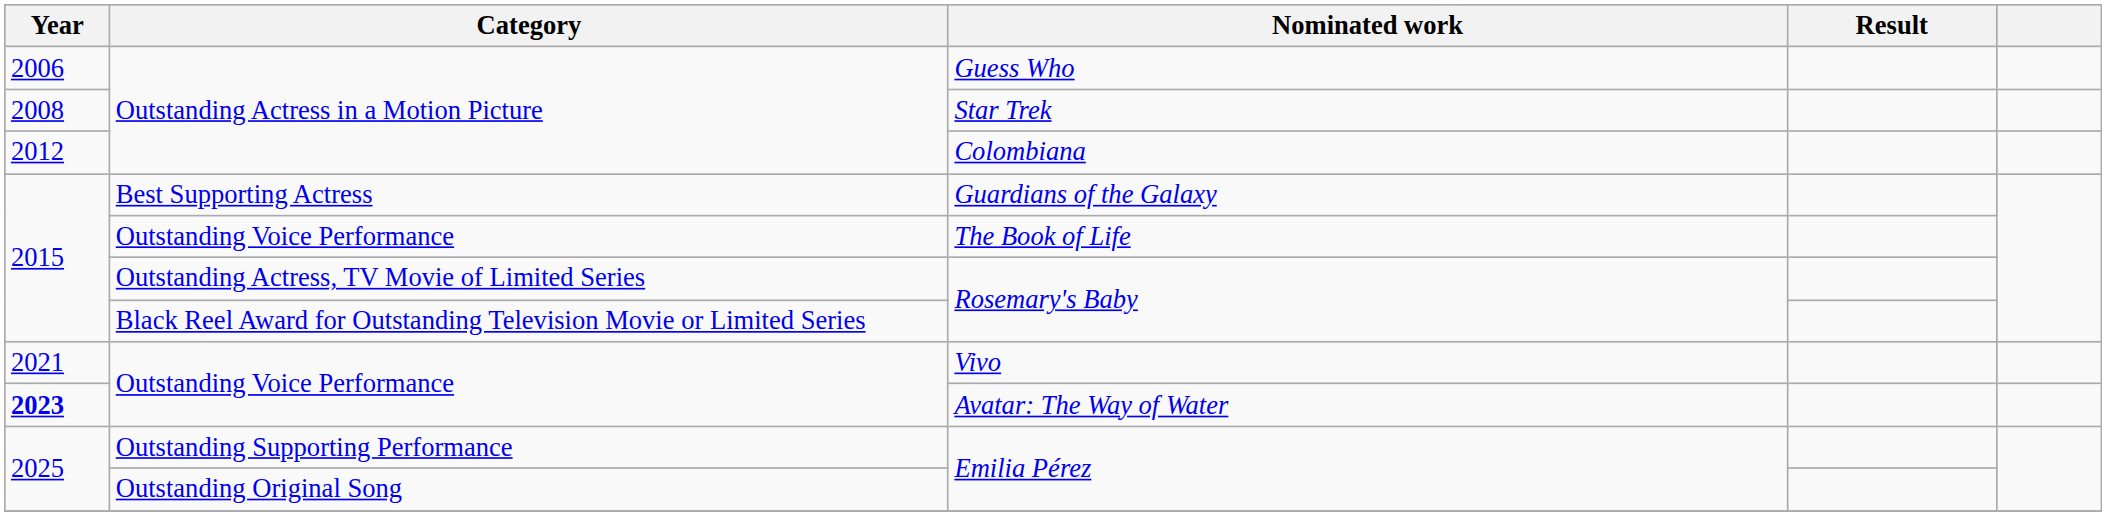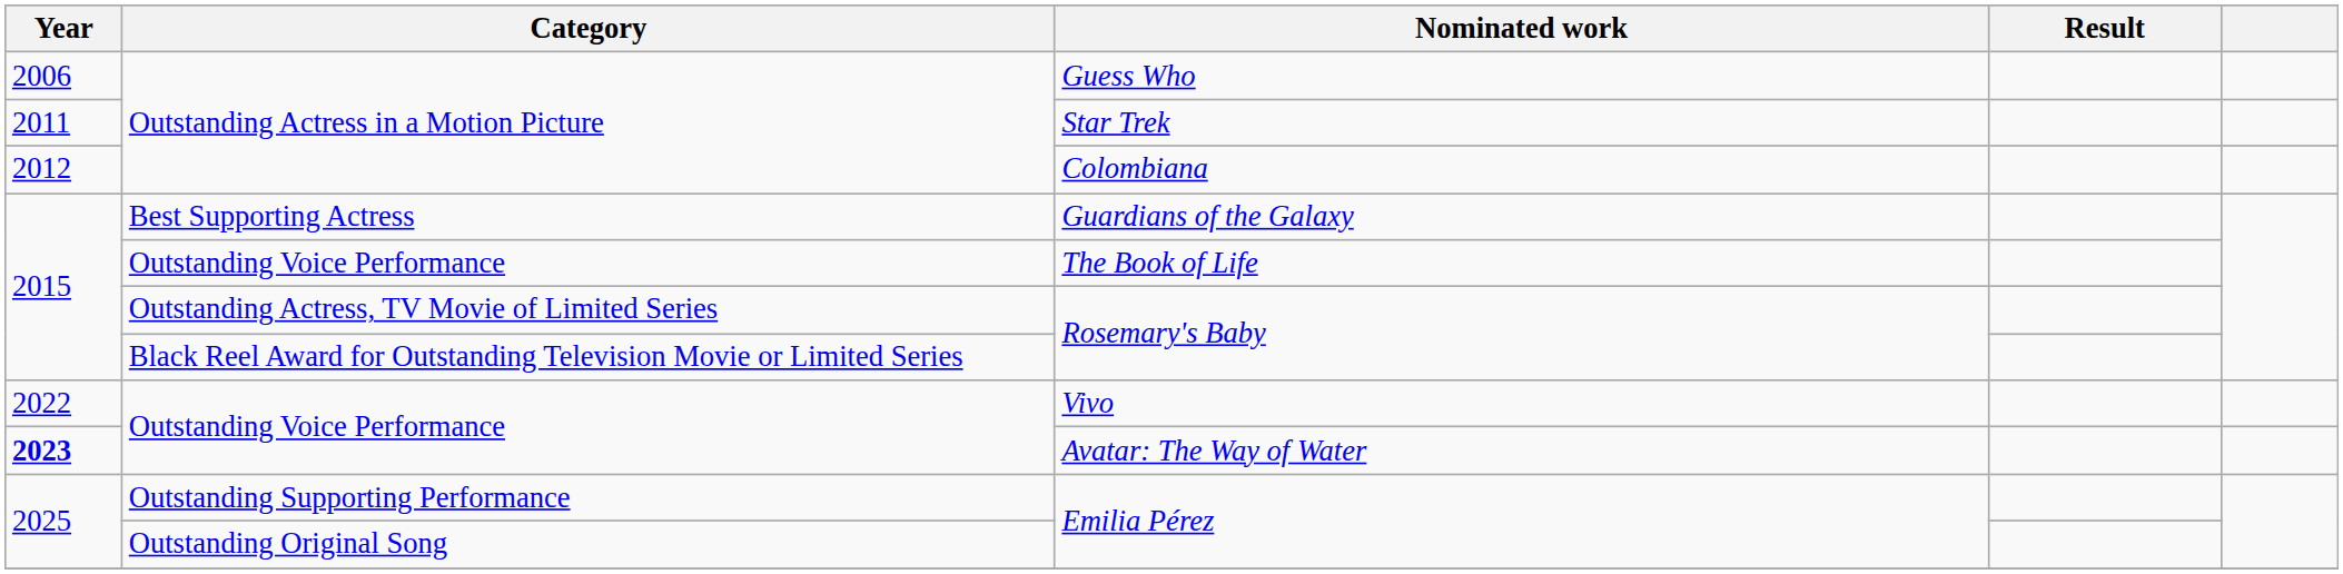 <table class="wikitable plainrowheaders" style="width:100%;">
 <tr>
 <th scope="col" style="width:5%;">Year</th>
 <th scope="col" style="width:40%;">Category</th>
 <th scope="col" style="width:40%;">Nominated work</th>
 <th scope="col" style="width:10%;">Result</th>
 <th scope="col" style="width:5%;"></th>
 </tr>
 <tr>
 <td><a href='#'>2006</a></td>
 <td rowspan="3"><a href='#'>Outstanding Actress in a Motion Picture</a></td>
 <td><em><a href='#'>Guess Who</a></em></td>
 <td></td>
 <td align="center"></td>
 </tr>
 <tr>
-<td><a href='#'>2008</a></td>
+<td><a href='#'>2011</a></td>
 <td><em><a href='#'>Star Trek</a></em></td>
 <td></td>
 <td align="center"></td>
 </tr>
 <tr>
 <td><a href='#'>2012</a></td>
 <td><em><a href='#'>Colombiana</a></em></td>
 <td></td>
 <td align="center"></td>
 </tr>
 <tr>
 <td rowspan="4"><a href='#'>2015</a></td>
 <td><a href='#'>Best Supporting Actress</a></td>
 <td><em><a href='#'>Guardians of the Galaxy</a></em></td>
 <td></td>
 <td align="center" rowspan="4"></td>
 </tr>
 <tr>
 <td><a href='#'>Outstanding Voice Performance</a></td>
 <td><em><a href='#'>The Book of Life</a></em></td>
 <td></td>
 </tr>
 <tr>
 <td><a href='#'>Outstanding Actress, TV Movie of Limited Series</a></td>
 <td rowspan="2"><em><a href='#'>Rosemary's Baby</a></em></td>
 <td></td>
 </tr>
 <tr>
 <td><a href='#'>Black Reel Award for Outstanding Television Movie or Limited Series</a></td>
 <td></td>
 </tr>
 <tr>
-<td><a href='#'>2021</a></td>
+<td><a href='#'>2022</a></td>
 <td rowspan="2"><a href='#'>Outstanding Voice Performance</a></td>
 <td><em><a href='#'>Vivo</a></em></td>
 <td></td>
 <td></td>
 </tr>
 <tr>
 <td><strong><a href='#'>2023</a></strong></td>
 <td><em><a href='#'>Avatar: The Way of Water</a></em></td>
 <td></td>
 <td></td>
 </tr>
 <tr>
 <td rowspan="2"><a href='#'>2025</a></td>
 <td><a href='#'>Outstanding Supporting Performance</a></td>
 <td rowspan="2"><em><a href='#'>Emilia Pérez</a></em></td>
 <td></td>
 <td rowspan="2" align="center"></td>
 </tr>
 <tr>
 <td><a href='#'>Outstanding Original Song</a></td>
 <td></td>
 </tr>
 <tr>
 </tr>
 </table>
